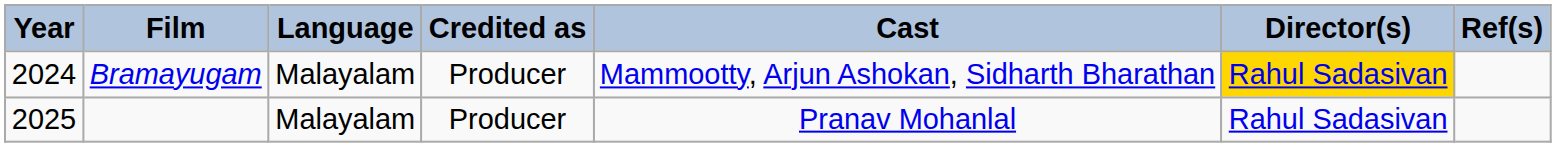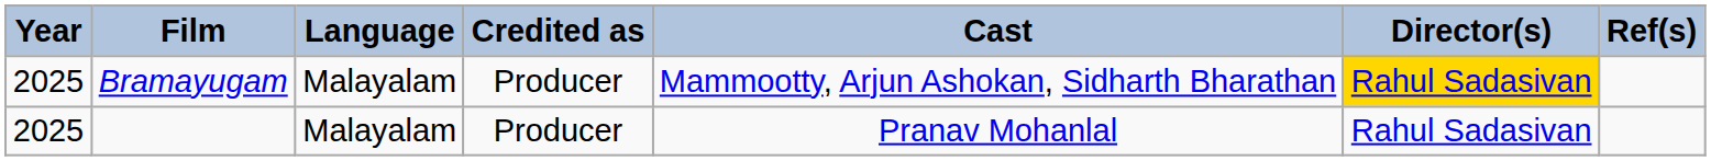 <table class="wikitable" style="text-align: center;font-size:90%">
 <tr style="text-align:center;">
 <th style="text-align:center; background:#b0c4de;">Year</th>
 <th style="text-align:center; background:#b0c4de;">Film</th>
 <th style="text-align:center; background:#b0c4de;">Language</th>
 <th style="text-align:center; background:#b0c4de;">Credited as</th>
 <th style="text-align:center; background:#b0c4de;">Cast</th>
 <th style="text-align:center; background:#b0c4de;">Director(s)</th>
 <th style="text-align:center; background:#b0c4de;">Ref(s)</th>
 </tr>
 <tr>
-<td>2024</td>
+<td>2025</td>
 <td><em><a href='#'>Bramayugam</a></em></td>
 <td>Malayalam</td>
 <td>Producer</td>
 <td><a href='#'>Mammootty</a>, <a href='#'>Arjun Ashokan</a>, <a href='#'>Sidharth Bharathan</a></td>
 <td style="background: gold;"><a href='#'>Rahul Sadasivan</a></td>
 <td></td>
 </tr>
 <tr>
 <td>2025</td>
 <td></td>
 <td>Malayalam</td>
 <td>Producer</td>
 <td><a href='#'>Pranav Mohanlal</a></td>
 <td><a href='#'>Rahul Sadasivan</a></td>
 <td></td>
 </tr>
 </table>
